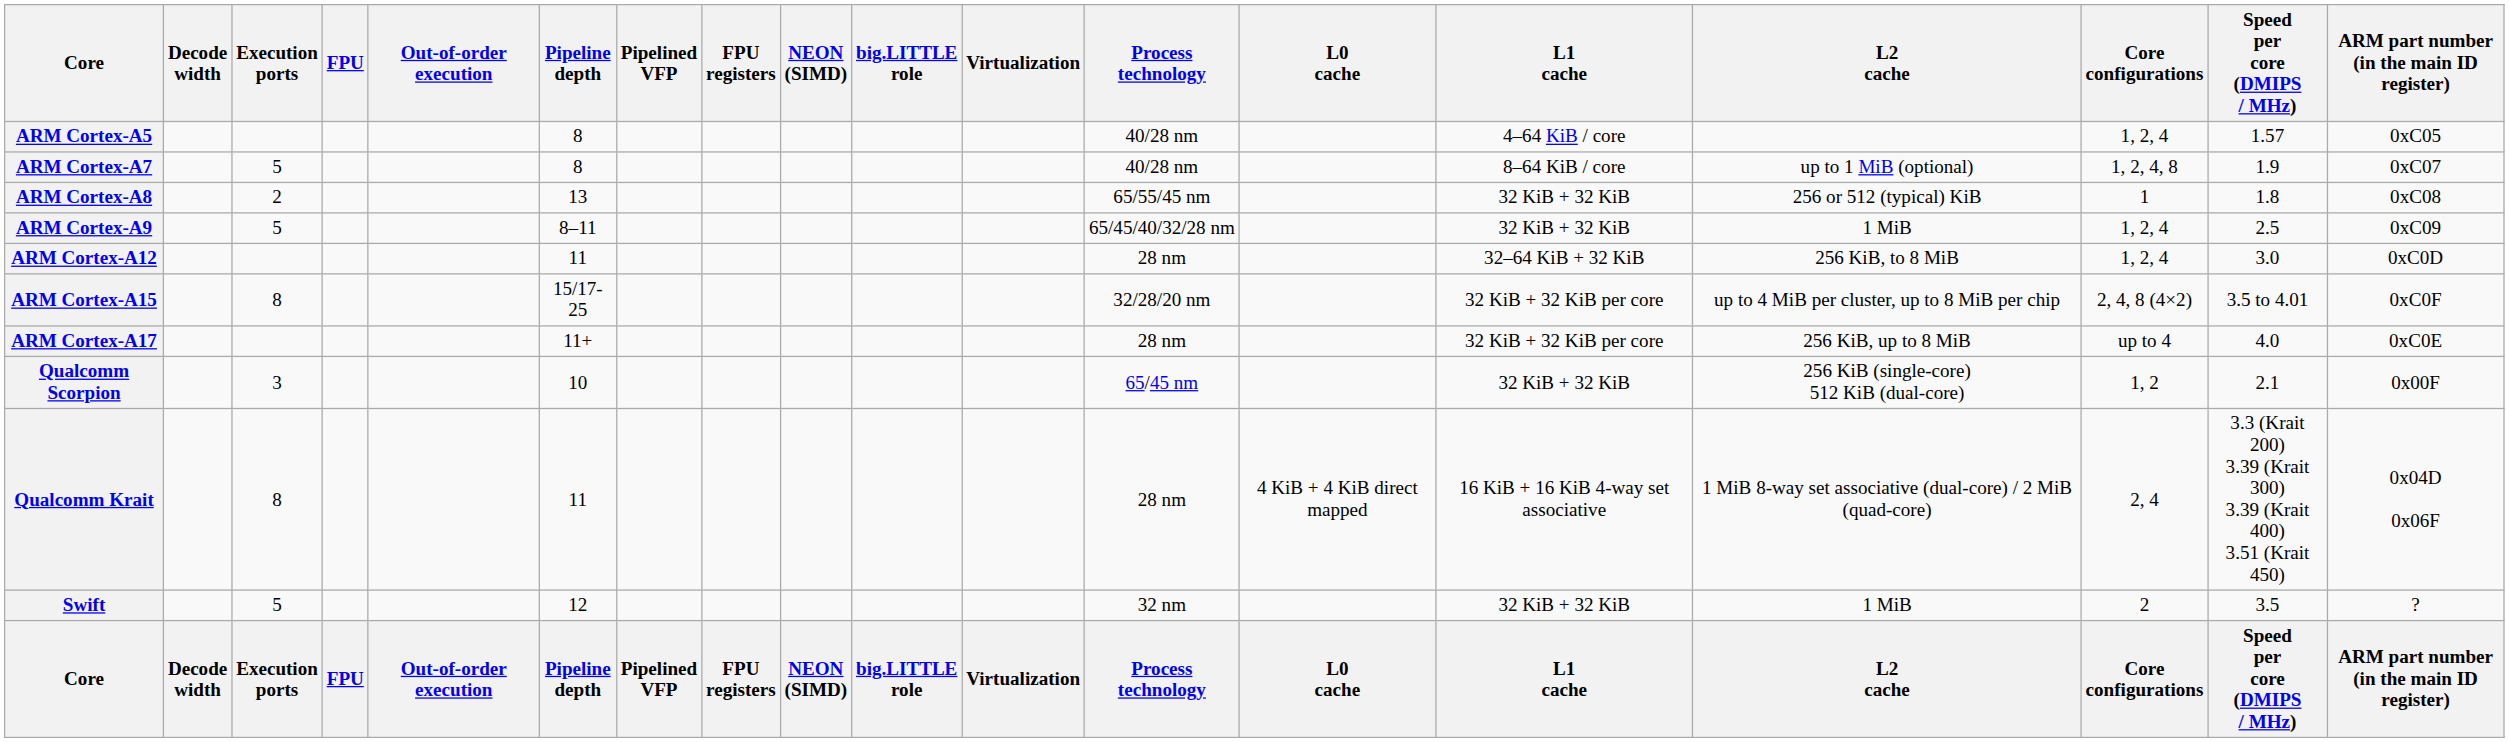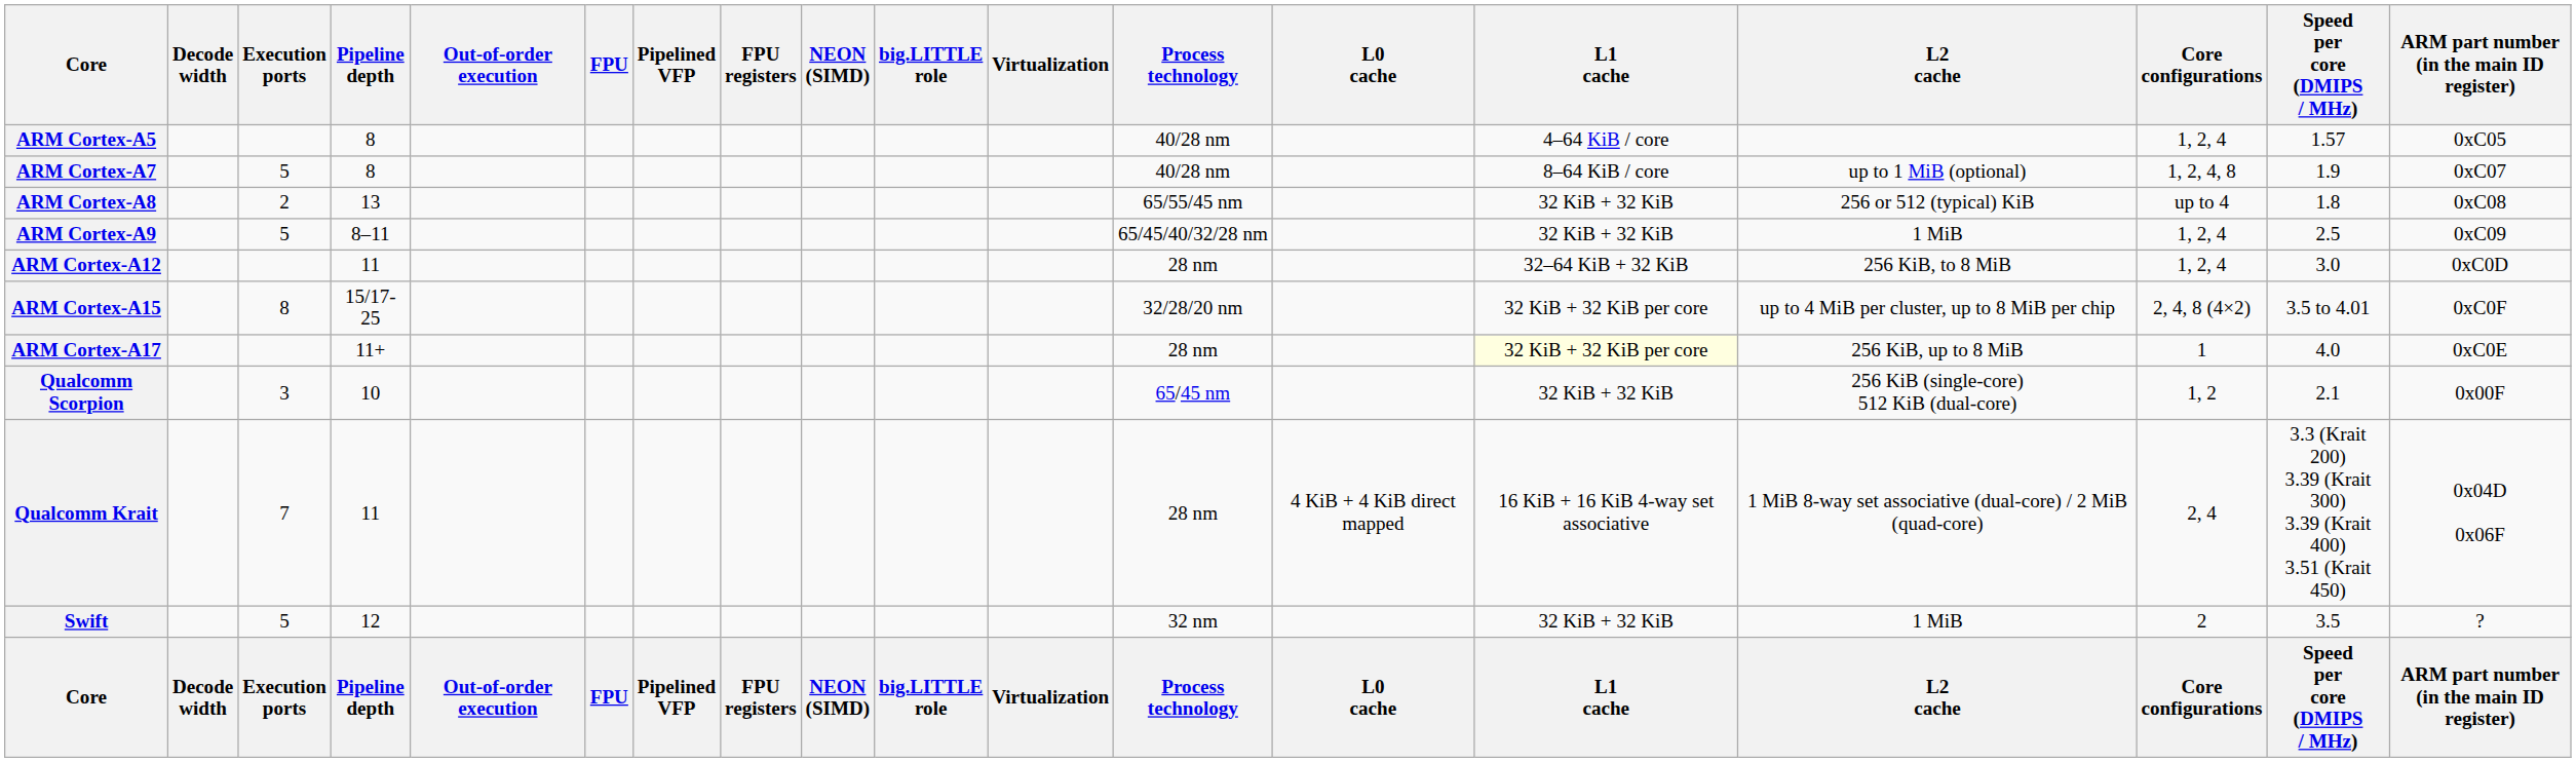 <table class="wikitable sortable" style="text-align:center; font-size:94%">
 <tr>
 <th>Core</th>
 <th>Decode<br>width</th>
 <th>Execution<br>ports</th>
+<th><a href='#'>Pipeline</a><br>depth</th>
+<th><a href='#'>Out-of-order execution</a></th>
 <th><a href='#'>FPU</a></th>
-<th><a href='#'>Out-of-order execution</a></th>
-<th><a href='#'>Pipeline</a><br>depth</th>
 <th>Pipelined<br>VFP</th>
 <th>FPU<br>registers</th>
 <th><a href='#'>NEON</a><br>(SIMD)</th>
 <th><a href='#'>big.LITTLE</a><br>role</th>
 <th>Virtualization</th>
 <th><a href='#'>Process<br>technology</a></th>
 <th>L0<br>cache</th>
 <th>L1<br>cache</th>
 <th>L2<br>cache</th>
 <th>Core<br>configurations</th>
 <th>Speed<br>per<br>core<br>(<a href='#'>DMIPS<br>/ MHz</a>)</th>
 <th>ARM part number<br>(in the main ID register)</th>
 </tr>
 <tr>
 <th><a href='#'>ARM Cortex-A5</a></th>
 <td></td>
 <td></td>
+<td>8</td>
 <td></td>
 <td></td>
-<td>8</td>
 <td></td>
 <td></td>
 <td></td>
 <td></td>
 <td></td>
 <td>40/28 nm</td>
 <td></td>
 <td>4–64 <a href='#'>KiB</a> / core</td>
 <td></td>
 <td>1, 2, 4</td>
 <td>1.57</td>
 <td>0xC05</td>
 </tr>
 <tr>
 <th><a href='#'>ARM Cortex-A7</a></th>
 <td></td>
 <td>5</td>
+<td>8</td>
 <td></td>
 <td></td>
-<td>8</td>
 <td></td>
 <td></td>
 <td></td>
 <td></td>
 <td></td>
 <td>40/28 nm</td>
 <td></td>
 <td>8–64 KiB / core</td>
 <td>up to 1 <a href='#'>MiB</a> (optional)</td>
 <td>1, 2, 4, 8</td>
 <td>1.9</td>
 <td>0xC07</td>
 </tr>
 <tr>
 <th><a href='#'>ARM Cortex-A8</a></th>
 <td></td>
 <td>2</td>
+<td>13</td>
 <td></td>
 <td></td>
-<td>13</td>
 <td></td>
 <td></td>
 <td></td>
 <td></td>
 <td></td>
 <td>65/55/45 nm</td>
 <td></td>
 <td>32 KiB + 32 KiB</td>
 <td>256 or 512 (typical) KiB</td>
-<td>1</td>
+<td>up to 4</td>
 <td>1.8</td>
 <td>0xC08</td>
 </tr>
 <tr>
 <th><a href='#'>ARM Cortex-A9</a></th>
 <td></td>
 <td>5</td>
+<td>8–11</td>
 <td></td>
 <td></td>
-<td>8–11</td>
 <td></td>
 <td></td>
 <td></td>
 <td></td>
 <td></td>
 <td>65/45/40/32/28 nm</td>
 <td></td>
 <td>32 KiB + 32 KiB</td>
 <td>1 MiB</td>
 <td>1, 2, 4</td>
 <td>2.5</td>
 <td>0xC09</td>
 </tr>
 <tr>
 <th><a href='#'>ARM Cortex-A12</a></th>
 <td></td>
 <td></td>
+<td>11</td>
 <td></td>
 <td></td>
-<td>11</td>
 <td></td>
 <td></td>
 <td></td>
 <td></td>
 <td></td>
 <td>28 nm</td>
 <td></td>
 <td>32–64 KiB + 32 KiB</td>
 <td>256 KiB, to 8 MiB</td>
 <td>1, 2, 4</td>
 <td>3.0</td>
 <td>0xC0D</td>
 </tr>
 <tr>
 <th><a href='#'>ARM Cortex-A15</a></th>
 <td></td>
 <td>8</td>
+<td>15/17-25</td>
 <td></td>
 <td></td>
-<td>15/17-25</td>
 <td></td>
 <td></td>
 <td></td>
 <td></td>
 <td></td>
 <td>32/28/20 nm</td>
 <td></td>
 <td>32 KiB + 32 KiB per core</td>
 <td>up to 4 MiB per cluster, up to 8 MiB per chip</td>
 <td>2, 4, 8 (4×2)</td>
 <td>3.5 to 4.01</td>
 <td>0xC0F</td>
 </tr>
 <tr>
 <th><a href='#'>ARM Cortex-A17</a></th>
 <td></td>
 <td></td>
+<td>11+</td>
 <td></td>
 <td></td>
-<td>11+</td>
 <td></td>
 <td></td>
 <td></td>
 <td></td>
 <td></td>
 <td>28 nm</td>
 <td></td>
-<td>32 KiB + 32 KiB per core</td>
+<td style="background: lightyellow;">32 KiB + 32 KiB per core</td>
 <td>256 KiB, up to 8 MiB</td>
-<td>up to 4</td>
+<td>1</td>
 <td>4.0</td>
 <td>0xC0E</td>
 </tr>
 <tr>
 <th><a href='#'>Qualcomm Scorpion</a></th>
 <td></td>
 <td>3</td>
+<td>10</td>
 <td></td>
 <td></td>
-<td>10</td>
 <td></td>
 <td></td>
 <td></td>
 <td></td>
 <td></td>
 <td><a href='#'>65</a>/<a href='#'>45 nm</a></td>
 <td></td>
 <td>32 KiB + 32 KiB</td>
 <td>256 KiB (single-core)<br>512 KiB (dual-core)</td>
 <td>1, 2</td>
 <td>2.1</td>
 <td>0x00F</td>
 </tr>
 <tr>
 <th><a href='#'>Qualcomm Krait</a></th>
 <td></td>
-<td>8</td>
+<td>7</td>
+<td>11</td>
 <td></td>
 <td></td>
-<td>11</td>
 <td></td>
 <td></td>
 <td></td>
 <td></td>
 <td></td>
 <td>28 nm</td>
 <td>4 KiB + 4 KiB direct mapped</td>
 <td>16 KiB + 16 KiB 4-way set associative</td>
 <td>1 MiB 8-way set associative (dual-core) / 2 MiB (quad-core)</td>
 <td>2, 4</td>
 <td>3.3 (Krait 200)<br>3.39 (Krait 300)<br>3.39 (Krait 400)<br>3.51 (Krait 450)</td>
 <td>0x04D<br><br>0x06F</td>
 </tr>
 <tr>
 <th><a href='#'>Swift</a></th>
 <td></td>
 <td>5</td>
+<td>12</td>
 <td></td>
 <td></td>
-<td>12</td>
 <td></td>
 <td></td>
 <td></td>
 <td></td>
 <td></td>
 <td>32 nm</td>
 <td></td>
 <td>32 KiB + 32 KiB</td>
 <td>1 MiB</td>
 <td>2</td>
 <td>3.5</td>
 <td>?</td>
 </tr>
 <tr>
 <th>Core</th>
 <th>Decode<br>width</th>
 <th>Execution<br>ports</th>
+<th><a href='#'>Pipeline</a><br>depth</th>
+<th><a href='#'>Out-of-order execution</a></th>
 <th><a href='#'>FPU</a></th>
-<th><a href='#'>Out-of-order execution</a></th>
-<th><a href='#'>Pipeline</a><br>depth</th>
 <th>Pipelined<br>VFP</th>
 <th>FPU<br>registers</th>
 <th><a href='#'>NEON</a><br>(SIMD)</th>
 <th><a href='#'>big.LITTLE</a><br>role</th>
 <th>Virtualization</th>
 <th><a href='#'>Process<br>technology</a></th>
 <th>L0<br>cache</th>
 <th>L1<br>cache</th>
 <th>L2<br>cache</th>
 <th>Core<br>configurations</th>
 <th>Speed<br>per<br>core<br>(<a href='#'>DMIPS<br>/ MHz</a>)</th>
 <th>ARM part number<br>(in the main ID register)</th>
 </tr>
 </table>
